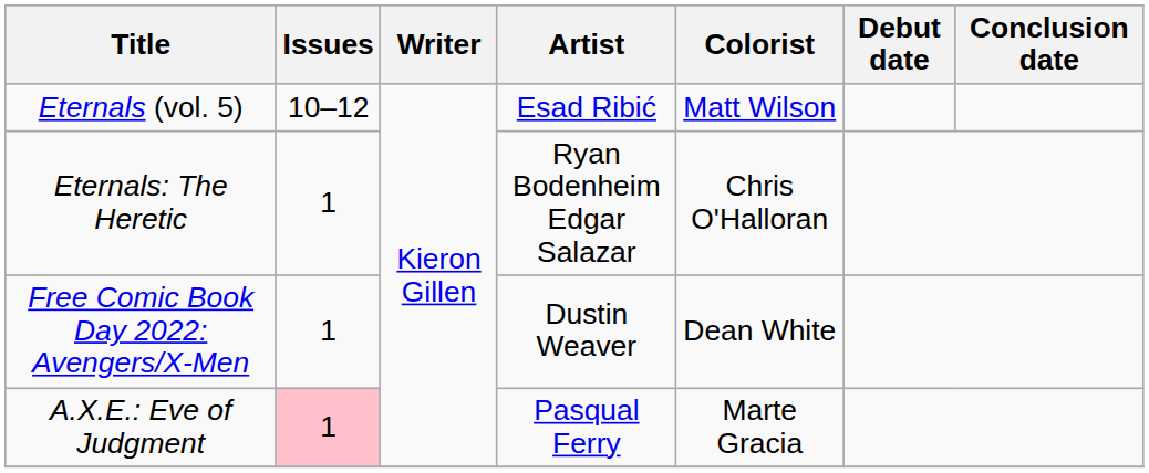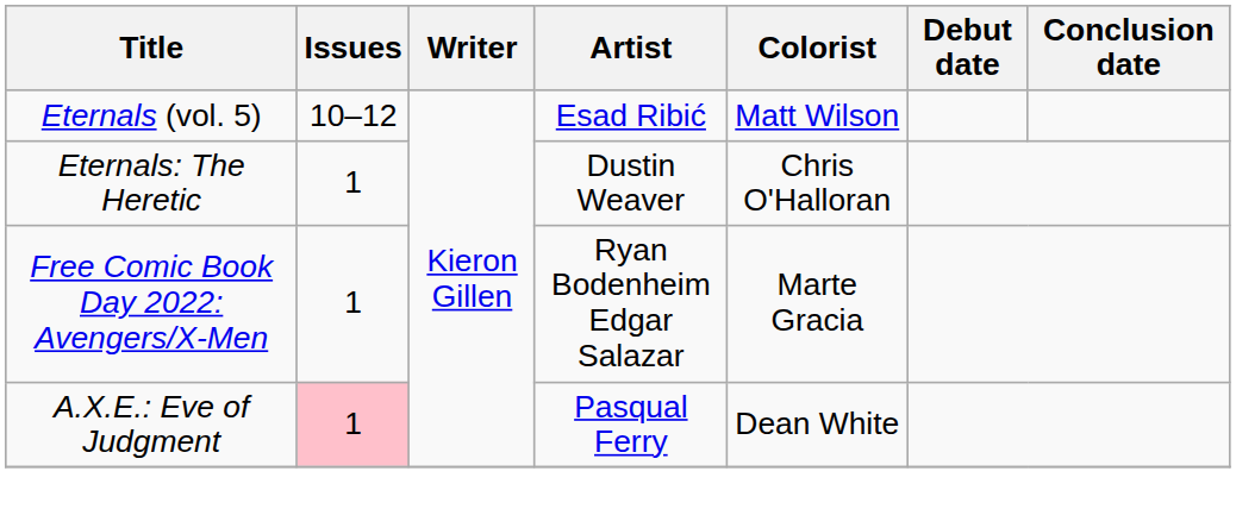 <table class="wikitable" style="text-align:center; width:100%">
 <tr>
 <th scope="col">Title</th>
 <th scope="col">Issues</th>
 <th scope="col">Writer</th>
 <th scope="col">Artist</th>
 <th scope="col">Colorist</th>
 <th scope="col">Debut date</th>
 <th scope="col">Conclusion date</th>
 </tr>
 <tr>
 <td><em><a href='#'>Eternals</a></em> (vol. 5)</td>
 <td>10–12</td>
 <td rowspan="4"><a href='#'>Kieron Gillen</a></td>
 <td><a href='#'>Esad Ribić</a></td>
 <td><a href='#'>Matt Wilson</a></td>
 <td></td>
 <td></td>
 </tr>
 <tr>
 <td><em>Eternals: The Heretic</em></td>
 <td>1</td>
-<td>Ryan Bodenheim <br> Edgar Salazar</td>
+<td>Dustin Weaver</td>
 <td>Chris O'Halloran</td>
 <td colspan="2"></td>
 </tr>
 <tr>
 <td><em><a href='#'>Free Comic Book Day 2022: Avengers/X-Men</a></em></td>
 <td>1</td>
-<td>Dustin Weaver</td>
-<td>Dean White</td>
+<td>Ryan Bodenheim <br> Edgar Salazar</td>
+<td>Marte Gracia</td>
 <td colspan="2"></td>
 </tr>
 <tr>
 <td><em>A.X.E.: Eve of Judgment</em></td>
 <td style="background: pink;">1</td>
 <td><a href='#'>Pasqual Ferry</a></td>
-<td>Marte Gracia</td>
+<td>Dean White</td>
 <td colspan="2"></td>
 </tr>
 <tr>
 </tr>
 </table>
